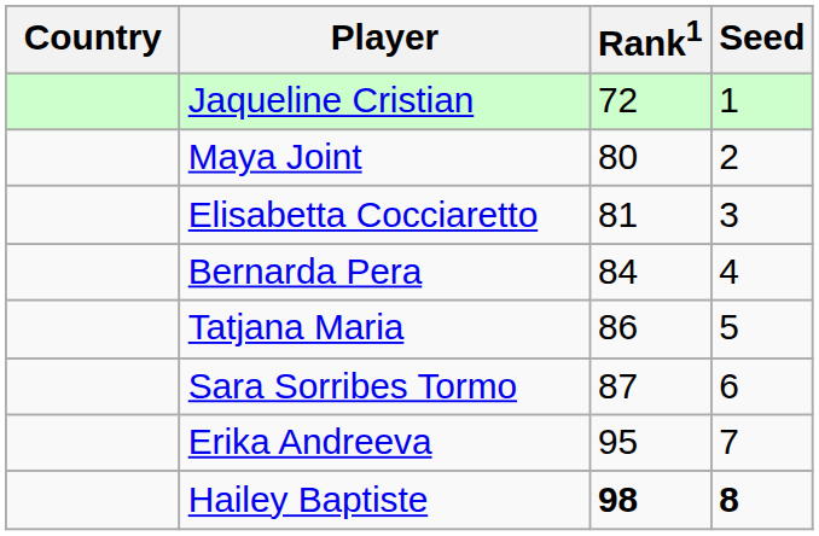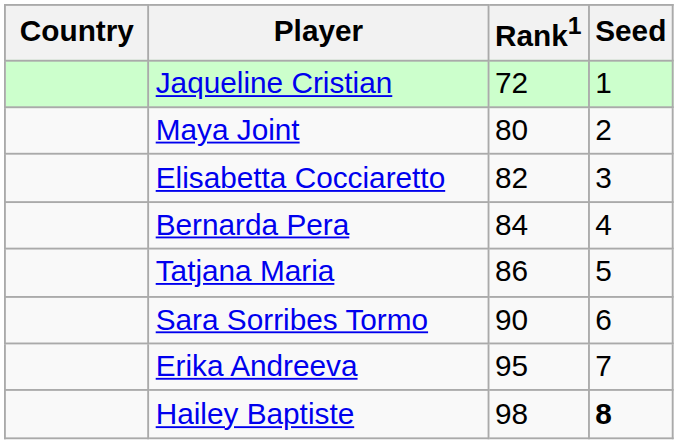 <table class="sortable wikitable">
 <tr>
 <th width="70">Country</th>
 <th width="175">Player</th>
 <th>Rank<sup>1</sup></th>
 <th>Seed</th>
 </tr>
 <tr style="background:#cfc;">
 <td></td>
 <td><a href='#'>Jaqueline Cristian</a></td>
 <td>72</td>
 <td>1</td>
 </tr>
 <tr>
 <td></td>
 <td><a href='#'>Maya Joint</a></td>
 <td>80</td>
 <td>2</td>
 </tr>
 <tr>
 <td></td>
 <td><a href='#'>Elisabetta Cocciaretto</a></td>
-<td>81</td>
+<td>82</td>
 <td>3</td>
 </tr>
 <tr>
 <td></td>
 <td><a href='#'>Bernarda Pera</a></td>
 <td>84</td>
 <td>4</td>
 </tr>
 <tr>
 <td></td>
 <td><a href='#'>Tatjana Maria</a></td>
 <td>86</td>
 <td>5</td>
 </tr>
 <tr>
 <td></td>
 <td><a href='#'>Sara Sorribes Tormo</a></td>
-<td>87</td>
+<td>90</td>
 <td>6</td>
 </tr>
 <tr>
 <td></td>
 <td><a href='#'>Erika Andreeva</a></td>
 <td>95</td>
 <td>7</td>
 </tr>
 <tr>
 <td></td>
 <td><a href='#'>Hailey Baptiste</a></td>
-<td><strong>98</strong></td>
+<td>98</td>
 <td><strong>8</strong></td>
 </tr>
 </table>
